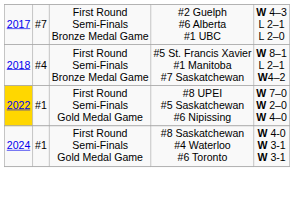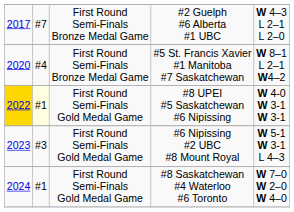 <table class="wikitable" style="text-align:center">
 <tr>
 </tr>
 <tr>
 <td rowspan=1><a href='#'>2017</a></td>
 <td>#7</td>
 <td>First Round<br>Semi-Finals<br>Bronze Medal Game</td>
 <td>#2 Guelph<br>#6 Alberta<br>#1 UBC</td>
 <td><strong>W</strong> 4–3<br>L 2–1<br>L 2–0</td>
 </tr>
 <tr style="text-align:center;">
 </tr>
 <tr>
-<td rowspan=1><a href='#'>2018</a></td>
+<td rowspan=1><a href='#'>2020</a></td>
 <td>#4</td>
 <td>First Round<br>Semi-Finals<br>Bronze Medal Game</td>
 <td>#5 St. Francis Xavier<br>#1 Manitoba<br>#7 Saskatchewan</td>
 <td><strong>W</strong> 8–1<br>L 2–1<br><strong>W</strong>4–2</td>
 </tr>
 <tr style="text-align:center;">
 </tr>
 <tr>
 <td rowspan=1 style="background: gold;"><a href='#'>2022</a></td>
-<td>#1</td>
+<td style="background: lightyellow;">#1</td>
 <td>First Round<br>Semi-Finals<br>Gold Medal Game</td>
 <td>#8 UPEI<br>#5 Saskatchewan<br>#6 Nipissing</td>
-<td><strong>W</strong> 7–0<br><strong>W</strong> 2–0<br><strong>W</strong> 4–0</td>
+<td><strong>W</strong> 4-0<br><strong>W</strong> 3-1<br><strong>W</strong> 3-1</td>
 </tr>
 <tr style="text-align:center;">
+</tr>
+<tr>
+<td rowspan=1><a href='#'>2023</a></td>
+<td>#3</td>
+<td>First Round<br>Semi-Finals<br>Gold Medal Game</td>
+<td>#6 Nipissing<br>#2 UBC<br>#8 Mount Royal</td>
+<td><strong>W</strong> 5-1<br><strong>W</strong> 3-1<br>L 4–3</td>
 </tr>
 <tr style="text-align:center;">
 </tr>
 <tr>
 <td rowspan=1><a href='#'>2024</a></td>
 <td>#1</td>
 <td>First Round<br>Semi-Finals<br>Gold Medal Game</td>
 <td>#8 Saskatchewan<br>#4 Waterloo<br>#6 Toronto</td>
-<td><strong>W</strong> 4-0<br><strong>W</strong> 3-1<br><strong>W</strong> 3-1</td>
+<td><strong>W</strong> 7–0<br><strong>W</strong> 2–0<br><strong>W</strong> 4–0</td>
 </tr>
 <tr style="text-align:center;">
 </tr>
 </table>
